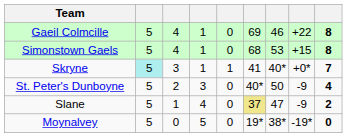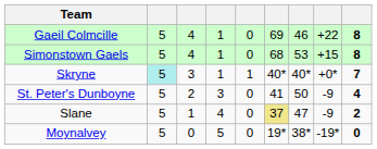 <table class="wikitable" style="text-align:center">
 <tr>
 <th width="175">Team</th>
 <th width="30"></th>
 <th width="30"></th>
 <th width="30"></th>
 <th width="30"></th>
 <th width="20"></th>
 <th width="20"></th>
 <th width="20"></th>
 <th width="30"></th>
 </tr>
 <tr style="background:#cfc;">
 <td><a href='#'>Gaeil Colmcille</a></td>
 <td>5</td>
 <td>4</td>
 <td>1</td>
 <td>0</td>
 <td>69</td>
 <td>46</td>
 <td>+22</td>
 <td><strong>8</strong></td>
 </tr>
 <tr style="background:#cfc;">
 <td><a href='#'>Simonstown Gaels</a></td>
 <td>5</td>
 <td>4</td>
 <td>1</td>
 <td>0</td>
 <td>68</td>
 <td>53</td>
 <td>+15</td>
 <td><strong>8</strong></td>
 </tr>
 <tr>
 <td><a href='#'>Skryne</a></td>
 <td style="background: paleturquoise;">5</td>
 <td>3</td>
 <td>1</td>
 <td>1</td>
-<td>41</td>
+<td>40*</td>
 <td>40*</td>
 <td>+0*</td>
 <td><strong>7</strong></td>
 </tr>
 <tr>
 <td><a href='#'>St. Peter's Dunboyne</a></td>
 <td>5</td>
 <td>2</td>
 <td>3</td>
 <td>0</td>
-<td>40*</td>
+<td>41</td>
 <td>50</td>
 <td>-9</td>
 <td><strong>4</strong></td>
 </tr>
 <tr>
 <td>Slane</td>
 <td>5</td>
 <td>1</td>
 <td>4</td>
 <td>0</td>
 <td style="background: khaki;">37</td>
 <td>47</td>
 <td>-9</td>
 <td><strong>2</strong></td>
 </tr>
 <tr>
 <td><a href='#'>Moynalvey</a></td>
 <td>5</td>
 <td>0</td>
 <td>5</td>
 <td>0</td>
 <td>19*</td>
 <td>38*</td>
 <td>-19*</td>
 <td><strong>0</strong></td>
 </tr>
 </table>
